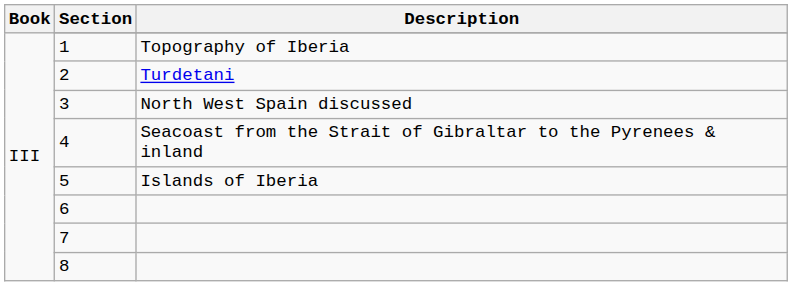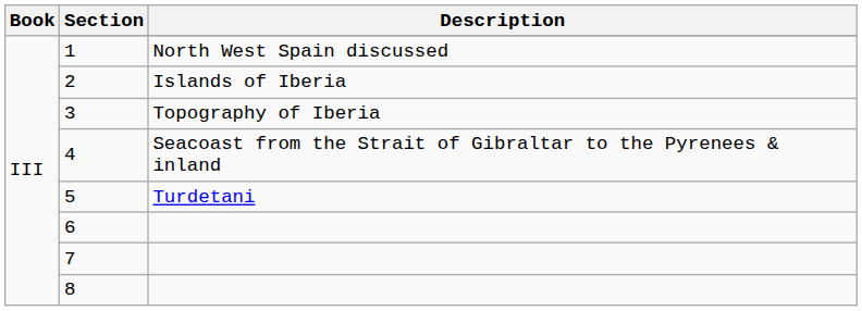 <table class="wikitable" style="max-width:45em;">
 <tr>
 <th>Book</th>
 <th>Section</th>
 <th>Description</th>
 </tr>
 <tr>
 <td rowspan="9">III</td>
 </tr>
 <tr>
 <td>1</td>
-<td>Topography of Iberia</td>
+<td>North West Spain discussed</td>
 </tr>
 <tr>
 <td>2</td>
-<td><a href='#'>Turdetani</a></td>
+<td>Islands of Iberia</td>
 </tr>
 <tr>
 <td>3</td>
-<td>North West Spain discussed</td>
+<td>Topography of Iberia</td>
 </tr>
 <tr>
 <td>4</td>
 <td>Seacoast from the Strait of Gibraltar to the Pyrenees & inland</td>
 </tr>
 <tr>
 <td>5</td>
-<td>Islands of Iberia</td>
+<td><a href='#'>Turdetani</a></td>
 </tr>
 <tr>
 <td>6</td>
 <td></td>
 </tr>
 <tr>
 <td>7</td>
 <td></td>
 </tr>
 <tr>
 <td>8</td>
 <td></td>
 </tr>
 </table>
